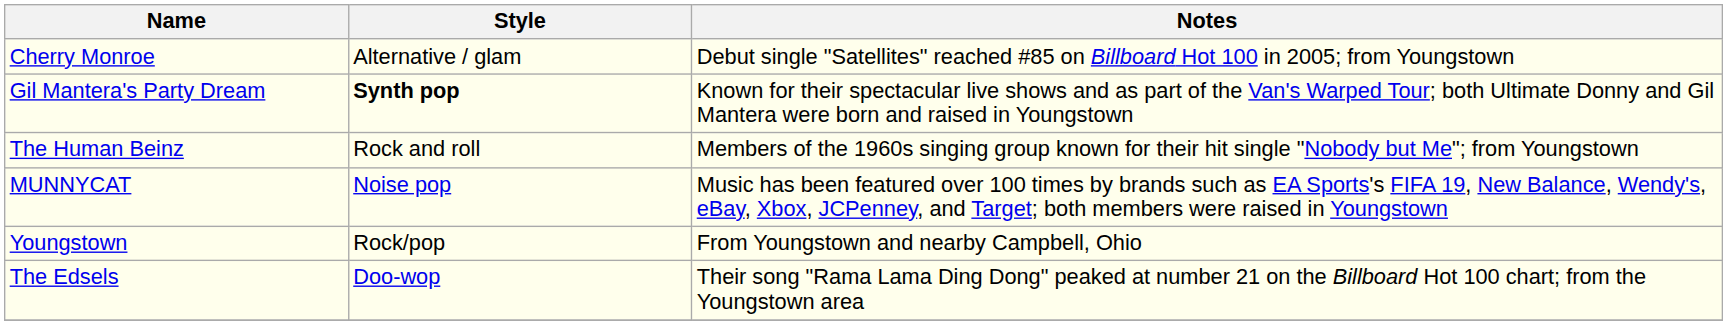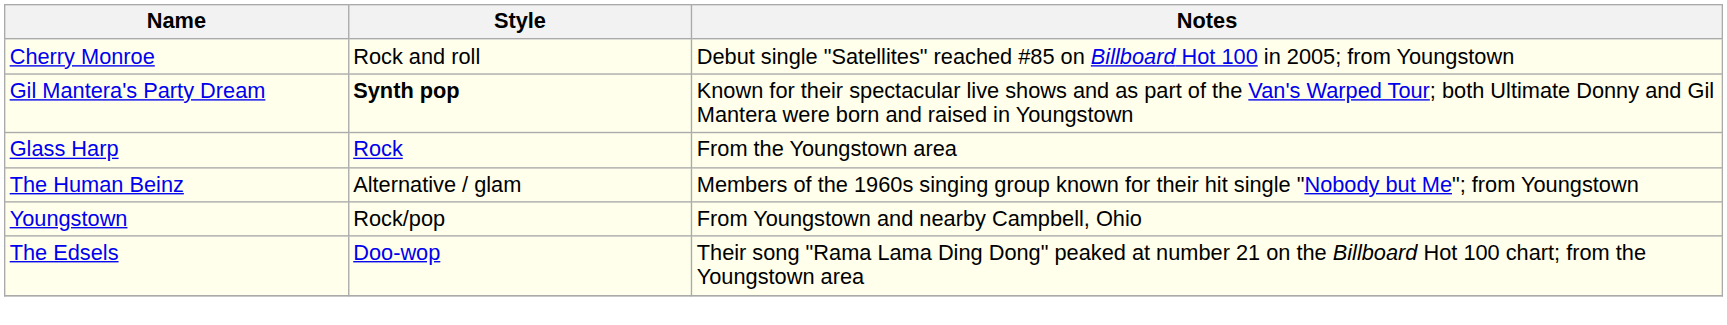 <table class="wikitable" style= "width: 100%; sortable;">
 <tr align=left>
 <th style="width:20%;">Name</th>
 <th style="width:20%;">Style</th>
 <th style="width:60%;">Notes</th>
 </tr>
 <tr style="vertical-align:top; background:#ffffec;">
 <td><a href='#'>Cherry Monroe</a></td>
-<td>Alternative / glam</td>
+<td>Rock and roll</td>
 <td>Debut single "Satellites" reached #85 on <a href='#'><em>Billboard</em> Hot 100</a> in 2005; from Youngstown</td>
 </tr>
 <tr style="vertical-align:top; background:#ffffec;">
 <td><a href='#'>Gil Mantera's Party Dream</a></td>
 <td><strong>Synth pop</strong></td>
 <td>Known for their spectacular live shows and as part of the <a href='#'>Van's Warped Tour</a>; both Ultimate Donny and Gil Mantera were born and raised in Youngstown</td>
 </tr>
 <tr style="vertical-align:top; background:#ffffec;">
-<td><a href='#'>The Human Beinz</a></td>
-<td>Rock and roll</td>
-<td>Members of the 1960s singing group known for their hit single "<a href='#'>Nobody but Me</a>"; from Youngstown</td>
+<td><a href='#'>Glass Harp</a></td>
+<td><a href='#'>Rock</a></td>
+<td>From the Youngstown area</td>
 </tr>
 <tr style="vertical-align:top; background:#ffffec;">
-<td><a href='#'>MUNNYCAT</a></td>
-<td><a href='#'>Noise pop</a></td>
-<td>Music has been featured over 100 times by brands such as <a href='#'>EA Sports</a>'s <a href='#'>FIFA 19</a>, <a href='#'>New Balance</a>, <a href='#'>Wendy's</a>, <a href='#'>eBay</a>, <a href='#'>Xbox</a>, <a href='#'>JCPenney</a>, and <a href='#'>Target</a>; both members were raised in <a href='#'>Youngstown</a></td>
+<td><a href='#'>The Human Beinz</a></td>
+<td>Alternative / glam</td>
+<td>Members of the 1960s singing group known for their hit single "<a href='#'>Nobody but Me</a>"; from Youngstown</td>
 </tr>
 <tr style="vertical-align:top; background:#ffffec;">
 <td><a href='#'>Youngstown</a></td>
 <td>Rock/pop</td>
 <td>From Youngstown and nearby Campbell, Ohio</td>
 </tr>
 <tr style="vertical-align:top; background:#ffffec;">
 <td><a href='#'>The Edsels</a></td>
 <td><a href='#'>Doo-wop</a></td>
 <td>Their song "Rama Lama Ding Dong" peaked at number 21 on the <em>Billboard</em> Hot 100 chart; from the Youngstown area </td>
 </tr>
 <tr style="vertical-align:top; background:#ffffec;">
 </tr>
 </table>
